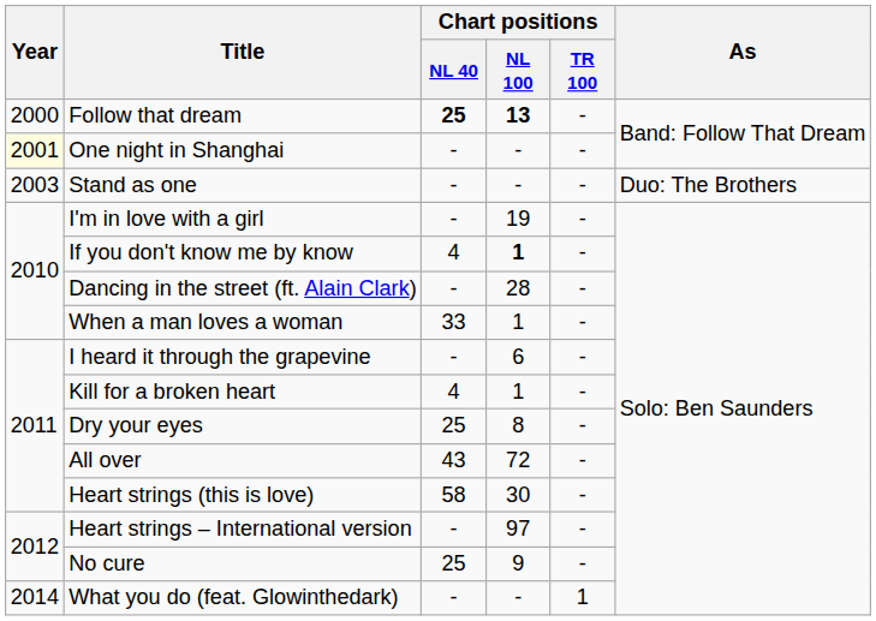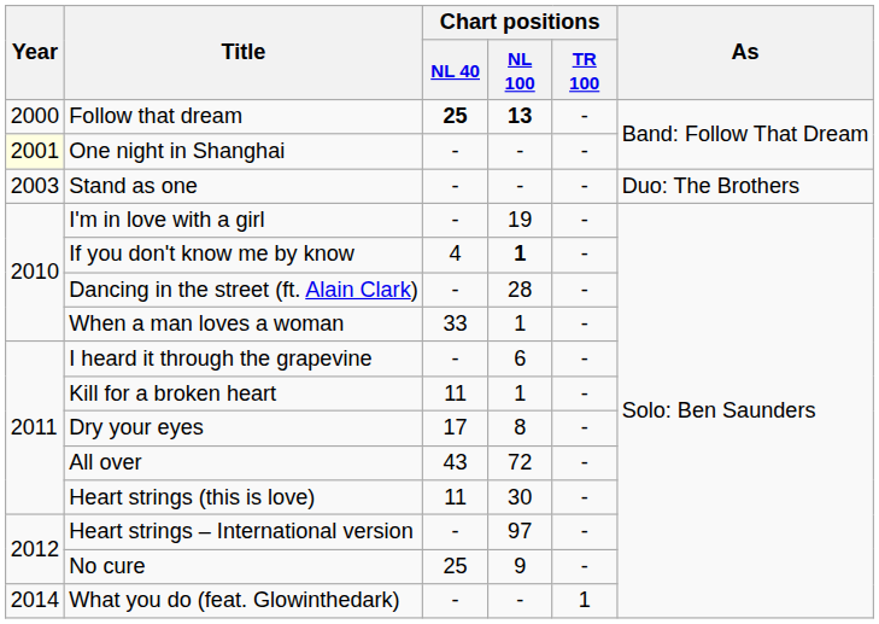 <table class="wikitable">
 <tr>
 <th rowspan="2">Year</th>
 <th rowspan="2">Title</th>
 <th colspan="3">Chart positions</th>
 <th rowspan="2">As</th>
 </tr>
 <tr>
 <th width="40"><small><a href='#'>NL 40</a></small><br></th>
 <th width="40"><small><a href='#'>NL 100</a></small><br></th>
 <th width="40"><small><a href='#'>TR 100</a></small></th>
 </tr>
 <tr>
 <td align="left" rowspan="1">2000</td>
 <td align="left" valign="top">Follow that dream</td>
 <td align="center" valign="top"><strong>25</strong></td>
 <td align="center" valign="top"><strong>13</strong></td>
 <td align="center" valign="top">-</td>
 <td align="left" rowspan="2">Band: Follow That Dream</td>
 </tr>
 <tr>
 <td align="left" rowspan="1" style="background: lightyellow;">2001</td>
 <td align="left" valign="top">One night in Shanghai</td>
 <td align="center" valign="top">-</td>
 <td align="center" valign="top">-</td>
 <td align="center" valign="top">-</td>
 </tr>
 <tr>
 <td align="left" rowspan="1">2003</td>
 <td align="left" valign="top">Stand as one</td>
 <td align="center" valign="top">-</td>
 <td align="center" valign="top">-</td>
 <td align="center" valign="top">-</td>
 <td align="left" rowspan="1">Duo: The Brothers</td>
 </tr>
 <tr>
 <td align="left" rowspan="4">2010</td>
 <td align="left" valign="top">I'm in love with a girl</td>
 <td align="center" valign="top">-</td>
 <td align="center" valign="top">19</td>
 <td align="center" valign="top">-</td>
 <td align="left" rowspan="12">Solo: Ben Saunders</td>
 </tr>
 <tr>
 <td align="left" valign="top">If you don't know me by know</td>
 <td align="center" valign="top">4</td>
 <td align="center" valign="top"><strong>1</strong></td>
 <td align="center" valign="top">-</td>
 </tr>
 <tr>
 <td align="left" valign="top">Dancing in the street (ft. <a href='#'>Alain Clark</a>)</td>
 <td align="center" valign="top">-</td>
 <td align="center" valign="top">28</td>
 <td align="center" valign="top">-</td>
 </tr>
 <tr>
 <td align="left" valign="top">When a man loves a woman</td>
 <td align="center" valign="top">33</td>
 <td align="center" valign="top">1</td>
 <td align="center" valign="top">-</td>
 </tr>
 <tr>
 <td align="left" rowspan="5">2011</td>
 <td align="left" valign="top">I heard it through the grapevine</td>
 <td align="center" valign="top">-</td>
 <td align="center" valign="top">6</td>
 <td align="center" valign="top">-</td>
 </tr>
 <tr>
 <td align="left" valign="top">Kill for a broken heart</td>
-<td align="center" valign="top">4</td>
+<td align="center" valign="top">11</td>
 <td align="center" valign="top">1</td>
 <td align="center" valign="top">-</td>
 </tr>
 <tr>
 <td align="left" valign="top">Dry your eyes</td>
-<td align="center" valign="top">25</td>
+<td align="center" valign="top">17</td>
 <td align="center" valign="top">8</td>
 <td align="center" valign="top">-</td>
 </tr>
 <tr>
 <td align="left" valign="top">All over</td>
 <td align="center" valign="top">43</td>
 <td align="center" valign="top">72</td>
 <td align="center" valign="top">-</td>
 </tr>
 <tr>
 <td align="left" valign="top">Heart strings (this is love)</td>
-<td align="center" valign="top">58</td>
+<td align="center" valign="top">11</td>
 <td align="center" valign="top">30</td>
 <td align="center" valign="top">-</td>
 </tr>
 <tr>
 <td align="left" rowspan="2">2012</td>
 <td align="left" valign="top">Heart strings – International version</td>
 <td align="center" valign="top">-</td>
 <td align="center" valign="top">97</td>
 <td align="center" valign="top">-</td>
 </tr>
 <tr>
 <td align="left" valign="top">No cure</td>
 <td align="center" valign="top">25</td>
 <td align="center" valign="top">9</td>
 <td align="center" valign="top">-</td>
 </tr>
 <tr>
 <td align="left" rowspan="1">2014</td>
 <td align="left" valign="top">What you do (feat. Glowinthedark)</td>
 <td align="center" valign="top">-</td>
 <td align="center" valign="top">-</td>
 <td align="center" valign="top">1</td>
 </tr>
 </table>
